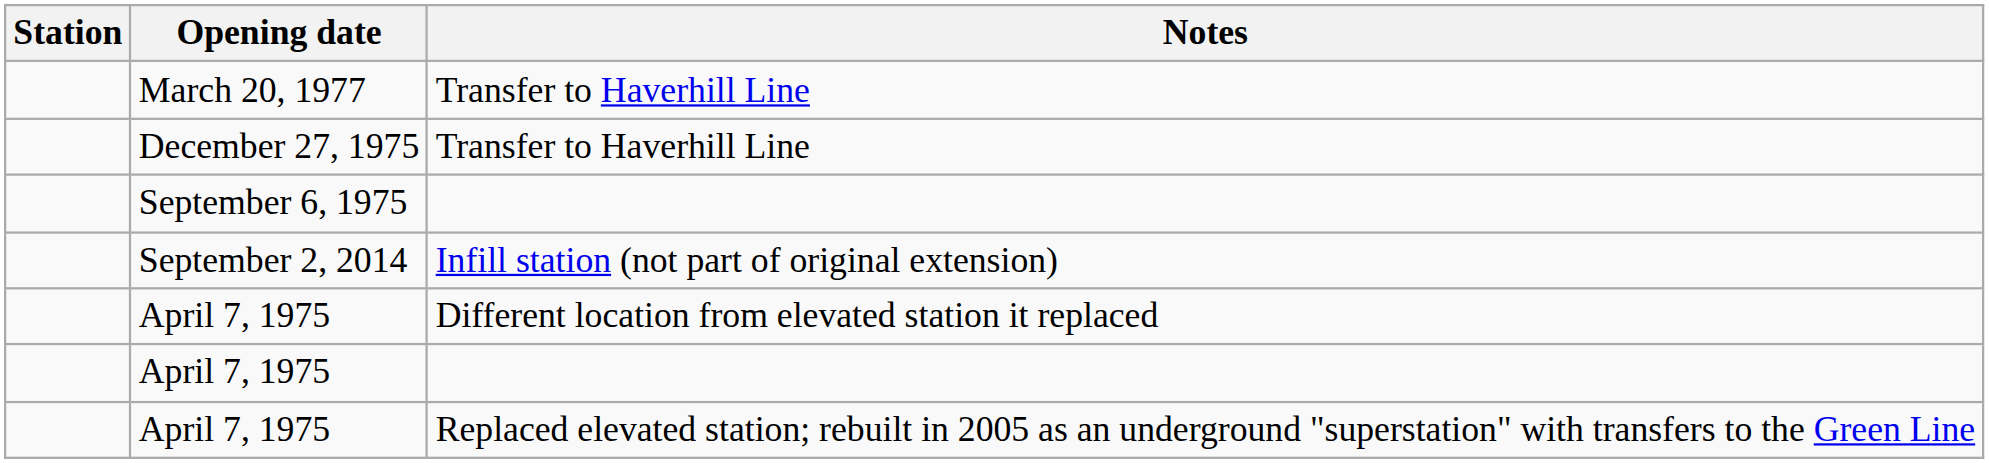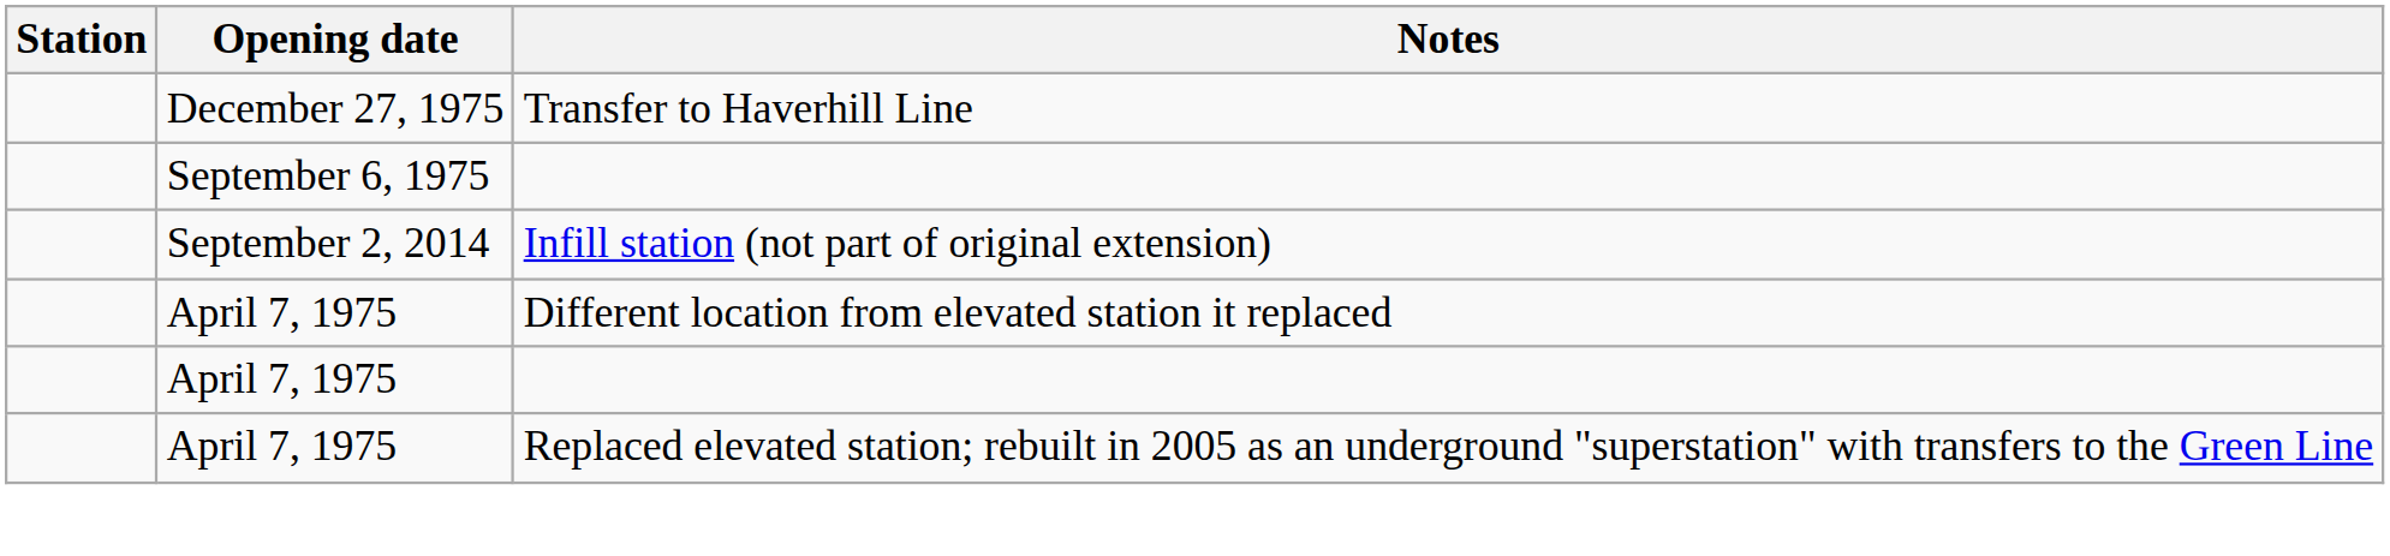 <table class="wikitable">
 <tr>
 <th>Station</th>
 <th>Opening date</th>
 <th>Notes</th>
-</tr>
-<tr>
-<td></td>
-<td>March 20, 1977</td>
-<td>Transfer to <a href='#'>Haverhill Line</a></td>
 </tr>
 <tr>
 <td></td>
 <td>December 27, 1975</td>
 <td>Transfer to Haverhill Line</td>
 </tr>
 <tr>
 <td></td>
 <td>September 6, 1975</td>
 <td></td>
 </tr>
 <tr>
 <td></td>
 <td>September 2, 2014</td>
 <td><a href='#'>Infill station</a> (not part of original extension)</td>
 </tr>
 <tr>
 <td></td>
 <td>April 7, 1975</td>
 <td>Different location from elevated station it replaced</td>
 </tr>
 <tr>
 <td></td>
 <td>April 7, 1975</td>
 <td></td>
 </tr>
 <tr>
 <td></td>
 <td>April 7, 1975</td>
 <td>Replaced elevated station; rebuilt in 2005 as an underground "superstation" with transfers to the <a href='#'>Green Line</a></td>
 </tr>
 </table>
